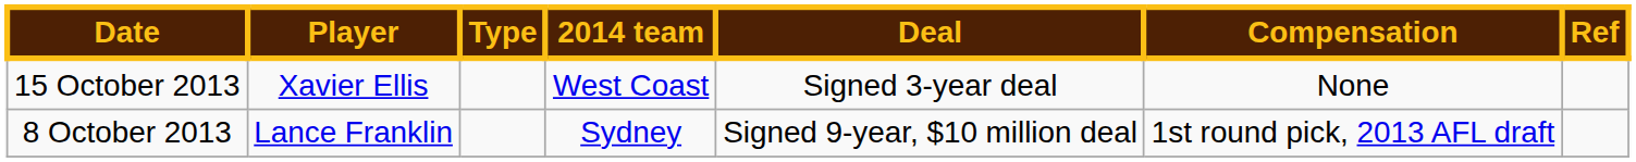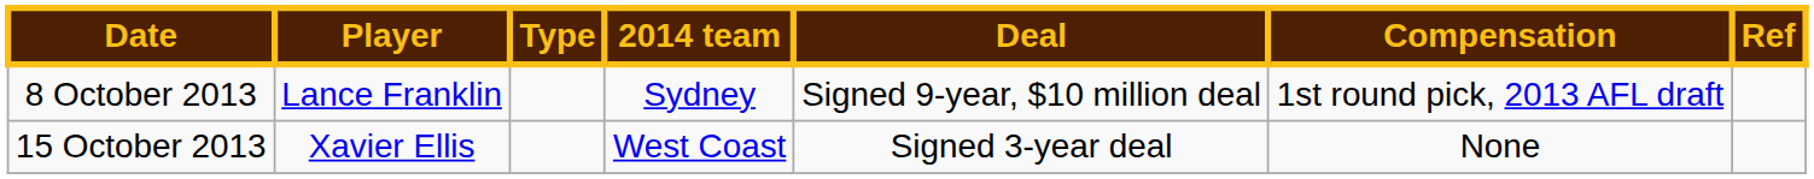 <table class="wikitable" style="text-align:center">
 <tr>
 <th style="background:#4D2004; color:#FBBF15; border: solid #FBBF15">Date</th>
 <th style="background:#4D2004; color:#FBBF15; border: solid #FBBF15">Player</th>
 <th style="background:#4D2004; color:#FBBF15; border: solid #FBBF15">Type</th>
 <th style="background:#4D2004; color:#FBBF15; border: solid #FBBF15">2014 team</th>
 <th style="background:#4D2004; color:#FBBF15; border: solid #FBBF15">Deal</th>
 <th style="background:#4D2004; color:#FBBF15; border: solid #FBBF15">Compensation</th>
 <th style="background:#4D2004; color:#FBBF15; border: solid #FBBF15">Ref</th>
 </tr>
 <tr>
+<td>8 October 2013</td>
+<td><a href='#'>Lance Franklin</a></td>
+<td></td>
+<td><a href='#'>Sydney</a></td>
+<td>Signed 9-year, $10 million deal</td>
+<td>1st round pick, <a href='#'>2013 AFL draft</a></td>
+<td></td>
+</tr>
+<tr>
 <td>15 October 2013</td>
 <td><a href='#'>Xavier Ellis</a></td>
 <td></td>
 <td><a href='#'>West Coast</a></td>
 <td>Signed 3-year deal</td>
 <td>None</td>
 <td></td>
 </tr>
-<tr>
-<td>8 October 2013</td>
-<td><a href='#'>Lance Franklin</a></td>
-<td></td>
-<td><a href='#'>Sydney</a></td>
-<td>Signed 9-year, $10 million deal</td>
-<td>1st round pick, <a href='#'>2013 AFL draft</a></td>
-<td></td>
-</tr>
 </table>
